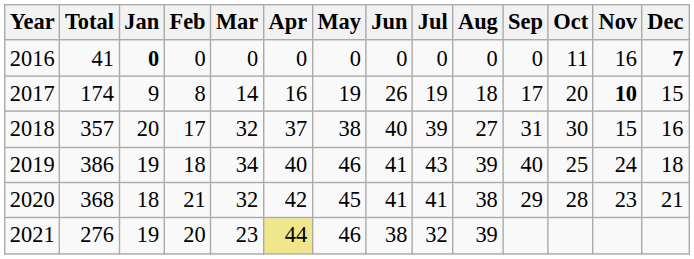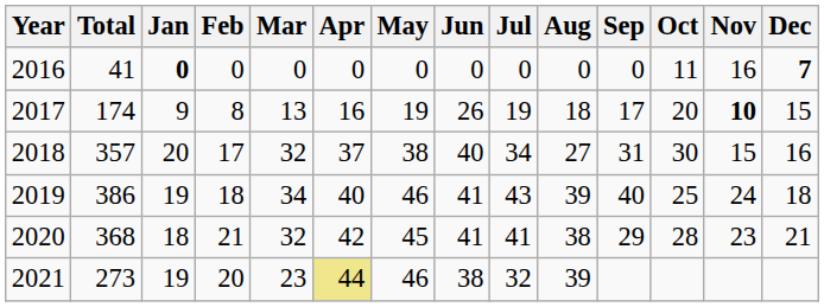 <table class="wikitable" style="text-align:right;">
 <tr>
 <th>Year</th>
 <th>Total</th>
 <th>Jan</th>
 <th>Feb</th>
 <th>Mar</th>
 <th>Apr</th>
 <th>May</th>
 <th>Jun</th>
 <th>Jul</th>
 <th>Aug</th>
 <th>Sep</th>
 <th>Oct</th>
 <th>Nov</th>
 <th>Dec</th>
 </tr>
 <tr align=right>
 <td>2016</td>
 <td>41</td>
 <td><strong>0</strong></td>
 <td>0</td>
 <td>0</td>
 <td>0</td>
 <td>0</td>
 <td>0</td>
 <td>0</td>
 <td>0</td>
 <td>0</td>
 <td>11</td>
 <td>16</td>
 <td><strong>7</strong></td>
 </tr>
 <tr align=right>
 <td>2017</td>
 <td>174</td>
 <td>9</td>
 <td>8</td>
-<td>14</td>
+<td>13</td>
 <td>16</td>
 <td>19</td>
 <td>26</td>
 <td>19</td>
 <td>18</td>
 <td>17</td>
 <td>20</td>
 <td><strong>10</strong></td>
 <td>15</td>
 </tr>
 <tr align=right>
 <td>2018</td>
 <td>357</td>
 <td>20</td>
 <td>17</td>
 <td>32</td>
 <td>37</td>
 <td>38</td>
 <td>40</td>
-<td>39</td>
+<td>34</td>
 <td>27</td>
 <td>31</td>
 <td>30</td>
 <td>15</td>
 <td>16</td>
 </tr>
 <tr align=right>
 <td>2019</td>
 <td>386</td>
 <td>19</td>
 <td>18</td>
 <td>34</td>
 <td>40</td>
 <td>46</td>
 <td>41</td>
 <td>43</td>
 <td>39</td>
 <td>40</td>
 <td>25</td>
 <td>24</td>
 <td>18</td>
 </tr>
 <tr align=right>
 <td>2020</td>
 <td>368</td>
 <td>18</td>
 <td>21</td>
 <td>32</td>
 <td>42</td>
 <td>45</td>
 <td>41</td>
 <td>41</td>
 <td>38</td>
 <td>29</td>
 <td>28</td>
 <td>23</td>
 <td>21</td>
 </tr>
 <tr align=right>
 <td>2021</td>
-<td>276</td>
+<td>273</td>
 <td>19</td>
 <td>20</td>
 <td>23</td>
 <td style="background: khaki;">44</td>
 <td>46</td>
 <td>38</td>
 <td>32</td>
 <td>39</td>
 <td></td>
 <td></td>
 <td></td>
 </tr>
 </table>
